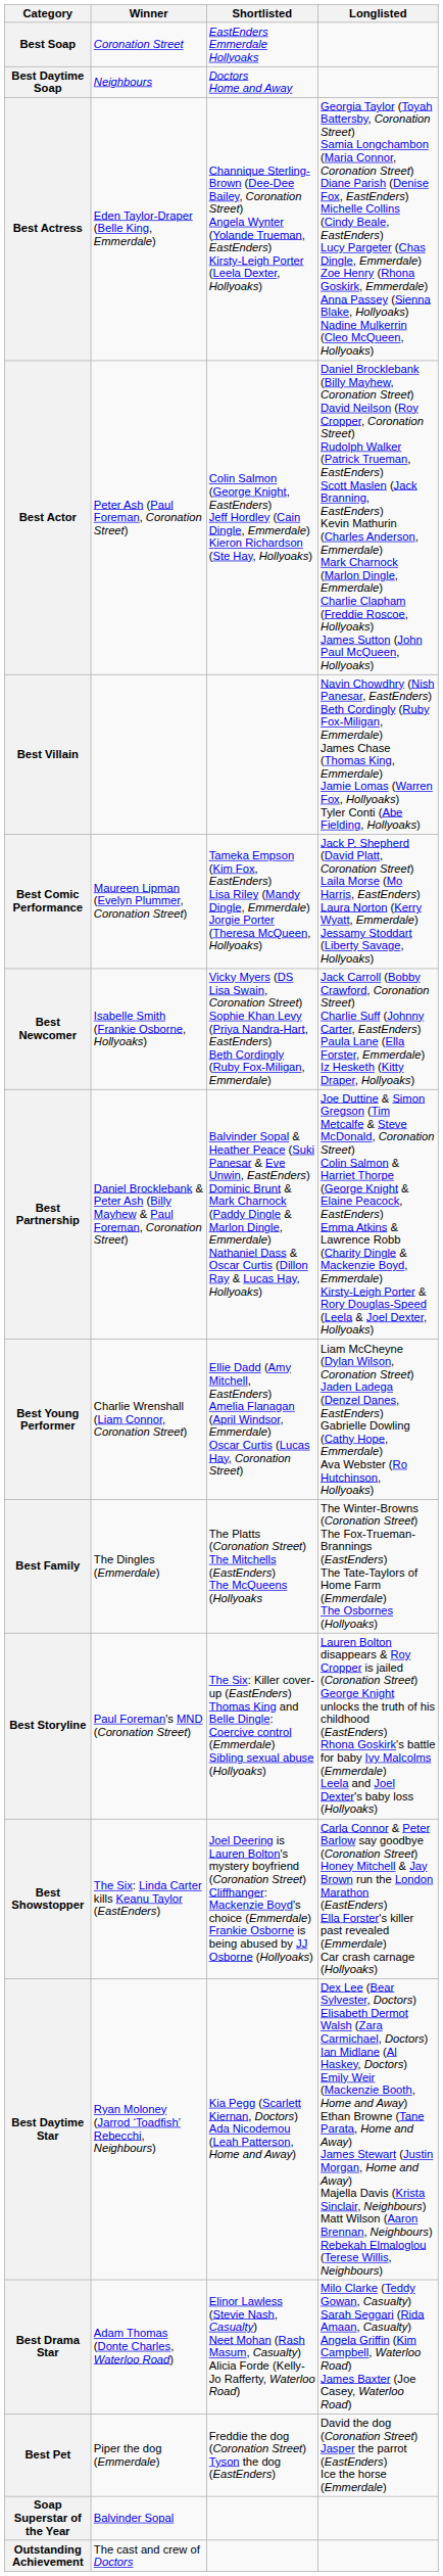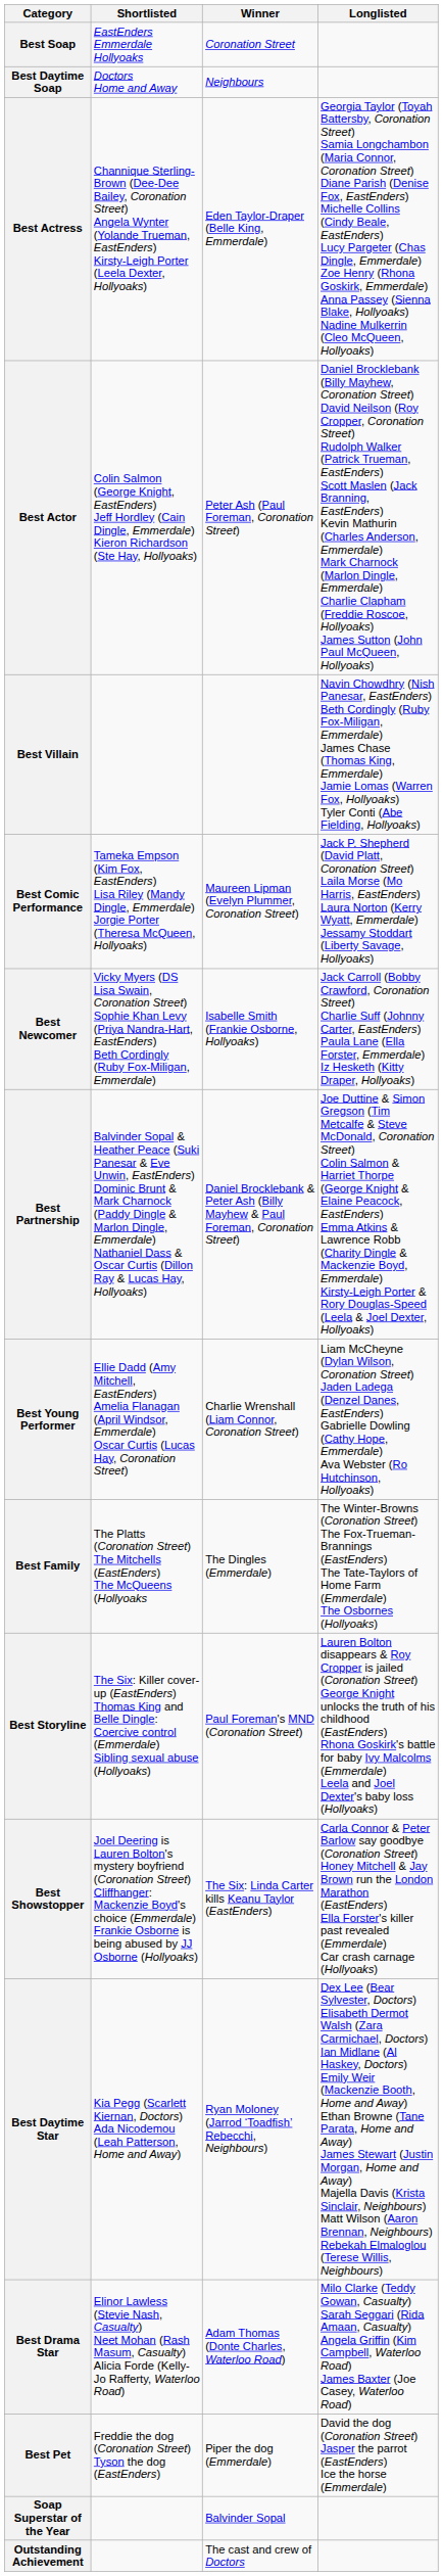 <table class="wikitable" style="font-size: 100%;">
 <tr>
 <th>Category</th>
+<th>Shortlisted</th>
 <th>Winner</th>
-<th>Shortlisted</th>
 <th>Longlisted</th>
 </tr>
 <tr>
 <th>Best Soap</th>
+<td><em><a href='#'>EastEnders</a></em> <br><em><a href='#'>Emmerdale</a></em> <br><em><a href='#'>Hollyoaks</a></em></td>
 <td><em><a href='#'>Coronation Street</a></em></td>
-<td><em><a href='#'>EastEnders</a></em> <br><em><a href='#'>Emmerdale</a></em> <br><em><a href='#'>Hollyoaks</a></em></td>
 <td></td>
 </tr>
 <tr>
 <th>Best Daytime Soap</th>
+<td><em><a href='#'>Doctors</a></em> <br><em><a href='#'>Home and Away</a></em></td>
 <td><em><a href='#'>Neighbours</a></em></td>
-<td><em><a href='#'>Doctors</a></em> <br><em><a href='#'>Home and Away</a></em></td>
 <td></td>
 </tr>
 <tr>
 <th>Best Actress</th>
+<td><a href='#'>Channique Sterling-Brown</a> (<a href='#'>Dee-Dee Bailey</a>, <em>Coronation Street</em>) <br><a href='#'>Angela Wynter</a> (<a href='#'>Yolande Trueman</a>, <em>EastEnders</em>) <br><a href='#'>Kirsty-Leigh Porter</a> (<a href='#'>Leela Dexter</a>, <em>Hollyoaks</em>) <br></td>
 <td><a href='#'>Eden Taylor-Draper</a> (<a href='#'>Belle King</a>, <em>Emmerdale</em>)</td>
-<td><a href='#'>Channique Sterling-Brown</a> (<a href='#'>Dee-Dee Bailey</a>, <em>Coronation Street</em>) <br><a href='#'>Angela Wynter</a> (<a href='#'>Yolande Trueman</a>, <em>EastEnders</em>) <br><a href='#'>Kirsty-Leigh Porter</a> (<a href='#'>Leela Dexter</a>, <em>Hollyoaks</em>) <br></td>
 <td><a href='#'>Georgia Taylor</a> (<a href='#'>Toyah Battersby</a>, <em>Coronation Street</em>) <br><a href='#'>Samia Longchambon</a> (<a href='#'>Maria Connor</a>, <em>Coronation Street</em>) <br><a href='#'>Diane Parish</a> (<a href='#'>Denise Fox</a>, <em>EastEnders</em>) <br><a href='#'>Michelle Collins</a> (<a href='#'>Cindy Beale</a>, <em>EastEnders</em>) <br><a href='#'>Lucy Pargeter</a> (<a href='#'>Chas Dingle</a>, <em>Emmerdale</em>) <br><a href='#'>Zoe Henry</a> (<a href='#'>Rhona Goskirk</a>, <em>Emmerdale</em>) <br><a href='#'>Anna Passey</a> (<a href='#'>Sienna Blake</a>, <em>Hollyoaks</em>) <br><a href='#'>Nadine Mulkerrin</a> (<a href='#'>Cleo McQueen</a>, <em>Hollyoaks</em>)</td>
 </tr>
 <tr>
 <th>Best Actor</th>
+<td><a href='#'>Colin Salmon</a> (<a href='#'>George Knight</a>, <em>EastEnders</em>) <br><a href='#'>Jeff Hordley</a> (<a href='#'>Cain Dingle</a>, <em>Emmerdale</em>) <br><a href='#'>Kieron Richardson</a> (<a href='#'>Ste Hay</a>, <em>Hollyoaks</em>)</td>
 <td><a href='#'>Peter Ash</a> (<a href='#'>Paul Foreman</a>, <em>Coronation Street</em>)</td>
-<td><a href='#'>Colin Salmon</a> (<a href='#'>George Knight</a>, <em>EastEnders</em>) <br><a href='#'>Jeff Hordley</a> (<a href='#'>Cain Dingle</a>, <em>Emmerdale</em>) <br><a href='#'>Kieron Richardson</a> (<a href='#'>Ste Hay</a>, <em>Hollyoaks</em>)</td>
 <td><a href='#'>Daniel Brocklebank</a> (<a href='#'>Billy Mayhew</a>, <em>Coronation Street</em>) <br><a href='#'>David Neilson</a> (<a href='#'>Roy Cropper</a>, <em>Coronation Street</em>) <br><a href='#'>Rudolph Walker</a> (<a href='#'>Patrick Trueman</a>, <em>EastEnders</em>) <br><a href='#'>Scott Maslen</a> (<a href='#'>Jack Branning</a>, <em>EastEnders</em>) <br>Kevin Mathurin (<a href='#'>Charles Anderson</a>, <em>Emmerdale</em>) <br><a href='#'>Mark Charnock</a> (<a href='#'>Marlon Dingle</a>, <em>Emmerdale</em>) <br><a href='#'>Charlie Clapham</a> (<a href='#'>Freddie Roscoe</a>, <em>Hollyoaks</em>) <br><a href='#'>James Sutton</a> (<a href='#'>John Paul McQueen</a>, <em>Hollyoaks</em>)</td>
 </tr>
 <tr>
 <th>Best Villain</th>
 <td></td>
 <td></td>
 <td><a href='#'>Navin Chowdhry</a> (<a href='#'>Nish Panesar</a>, <em>EastEnders</em>) <br><a href='#'>Beth Cordingly</a> (<a href='#'>Ruby Fox-Miligan</a>, <em>Emmerdale</em>) <br>James Chase (<a href='#'>Thomas King</a>, <em>Emmerdale</em>) <br><a href='#'>Jamie Lomas</a> (<a href='#'>Warren Fox</a>, <em>Hollyoaks</em>) <br>Tyler Conti (<a href='#'>Abe Fielding</a>, <em>Hollyoaks</em>)</td>
 </tr>
 <tr>
 <th>Best Comic Performance</th>
+<td><a href='#'>Tameka Empson</a> (<a href='#'>Kim Fox</a>, <em>EastEnders</em>) <br><a href='#'>Lisa Riley</a> (<a href='#'>Mandy Dingle</a>, <em>Emmerdale</em>) <br><a href='#'>Jorgie Porter</a> (<a href='#'>Theresa McQueen</a>, <em>Hollyoaks</em>)</td>
 <td><a href='#'>Maureen Lipman</a> (<a href='#'>Evelyn Plummer</a>, <em>Coronation Street</em>)</td>
-<td><a href='#'>Tameka Empson</a> (<a href='#'>Kim Fox</a>, <em>EastEnders</em>) <br><a href='#'>Lisa Riley</a> (<a href='#'>Mandy Dingle</a>, <em>Emmerdale</em>) <br><a href='#'>Jorgie Porter</a> (<a href='#'>Theresa McQueen</a>, <em>Hollyoaks</em>)</td>
 <td><a href='#'>Jack P. Shepherd</a> (<a href='#'>David Platt</a>, <em>Coronation Street</em>) <br><a href='#'>Laila Morse</a> (<a href='#'>Mo Harris</a>, <em>EastEnders</em>) <br><a href='#'>Laura Norton</a> (<a href='#'>Kerry Wyatt</a>, <em>Emmerdale</em>) <br><a href='#'>Jessamy Stoddart</a> (<a href='#'>Liberty Savage</a>, <em>Hollyoaks</em>)</td>
 </tr>
 <tr>
 <th>Best Newcomer</th>
+<td><a href='#'>Vicky Myers</a> (<a href='#'>DS Lisa Swain</a>, <em>Coronation Street</em>) <br><a href='#'>Sophie Khan Levy</a> (<a href='#'>Priya Nandra-Hart</a>, <em>EastEnders</em>) <br><a href='#'>Beth Cordingly</a> (<a href='#'>Ruby Fox-Miligan</a>, <em>Emmerdale</em>)</td>
 <td><a href='#'>Isabelle Smith</a> (<a href='#'>Frankie Osborne</a>, <em>Hollyoaks</em>)</td>
-<td><a href='#'>Vicky Myers</a> (<a href='#'>DS Lisa Swain</a>, <em>Coronation Street</em>) <br><a href='#'>Sophie Khan Levy</a> (<a href='#'>Priya Nandra-Hart</a>, <em>EastEnders</em>) <br><a href='#'>Beth Cordingly</a> (<a href='#'>Ruby Fox-Miligan</a>, <em>Emmerdale</em>)</td>
 <td><a href='#'>Jack Carroll</a> (<a href='#'>Bobby Crawford</a>, <em>Coronation Street</em>) <br><a href='#'>Charlie Suff</a> (<a href='#'>Johnny Carter</a>, <em>EastEnders</em>) <br><a href='#'>Paula Lane</a> (<a href='#'>Ella Forster</a>, <em>Emmerdale</em>) <br><a href='#'>Iz Hesketh</a> (<a href='#'>Kitty Draper</a>, <em>Hollyoaks</em>)</td>
 </tr>
 <tr>
 <th>Best Partnership</th>
+<td><a href='#'>Balvinder Sopal</a> & <a href='#'>Heather Peace</a> (<a href='#'>Suki Panesar</a> & <a href='#'>Eve Unwin</a>, <em>EastEnders</em>) <br><a href='#'>Dominic Brunt</a> & <a href='#'>Mark Charnock</a> (<a href='#'>Paddy Dingle</a> & <a href='#'>Marlon Dingle</a>, <em>Emmerdale</em>) <br><a href='#'>Nathaniel Dass</a> & <a href='#'>Oscar Curtis</a> (<a href='#'>Dillon Ray</a> & <a href='#'>Lucas Hay</a>, <em>Hollyoaks</em>)</td>
 <td><a href='#'>Daniel Brocklebank</a> & <a href='#'>Peter Ash</a> (<a href='#'>Billy Mayhew</a> & <a href='#'>Paul Foreman</a>, <em>Coronation Street</em>)</td>
-<td><a href='#'>Balvinder Sopal</a> & <a href='#'>Heather Peace</a> (<a href='#'>Suki Panesar</a> & <a href='#'>Eve Unwin</a>, <em>EastEnders</em>) <br><a href='#'>Dominic Brunt</a> & <a href='#'>Mark Charnock</a> (<a href='#'>Paddy Dingle</a> & <a href='#'>Marlon Dingle</a>, <em>Emmerdale</em>) <br><a href='#'>Nathaniel Dass</a> & <a href='#'>Oscar Curtis</a> (<a href='#'>Dillon Ray</a> & <a href='#'>Lucas Hay</a>, <em>Hollyoaks</em>)</td>
 <td><a href='#'>Joe Duttine</a> & <a href='#'>Simon Gregson</a> (<a href='#'>Tim Metcalfe</a> & <a href='#'>Steve McDonald</a>, <em>Coronation Street</em>) <br><a href='#'>Colin Salmon</a> & <a href='#'>Harriet Thorpe</a> (<a href='#'>George Knight</a> & <a href='#'>Elaine Peacock</a>, <em>EastEnders</em>) <br><a href='#'>Emma Atkins</a> & Lawrence Robb (<a href='#'>Charity Dingle</a> & <a href='#'>Mackenzie Boyd</a>, <em>Emmerdale</em>) <br><a href='#'>Kirsty-Leigh Porter</a> & <a href='#'>Rory Douglas-Speed</a> (<a href='#'>Leela</a> & <a href='#'>Joel Dexter</a>, <em>Hollyoaks</em>)</td>
 </tr>
 <tr>
 <th>Best Young Performer</th>
+<td><a href='#'>Ellie Dadd</a> (<a href='#'>Amy Mitchell</a>, <em>EastEnders</em>) <br><a href='#'>Amelia Flanagan</a> (<a href='#'>April Windsor</a>, <em>Emmerdale</em>) <br><a href='#'>Oscar Curtis</a> (<a href='#'>Lucas Hay</a>, <em>Coronation Street</em>)</td>
 <td>Charlie Wrenshall (<a href='#'>Liam Connor</a>, <em>Coronation Street</em>)</td>
-<td><a href='#'>Ellie Dadd</a> (<a href='#'>Amy Mitchell</a>, <em>EastEnders</em>) <br><a href='#'>Amelia Flanagan</a> (<a href='#'>April Windsor</a>, <em>Emmerdale</em>) <br><a href='#'>Oscar Curtis</a> (<a href='#'>Lucas Hay</a>, <em>Coronation Street</em>)</td>
 <td>Liam McCheyne (<a href='#'>Dylan Wilson</a>, <em>Coronation Street</em>) <br><a href='#'>Jaden Ladega</a> (<a href='#'>Denzel Danes</a>, <em>EastEnders</em>) <br>Gabrielle Dowling (<a href='#'>Cathy Hope</a>, <em>Emmerdale</em>) <br>Ava Webster (<a href='#'>Ro Hutchinson</a>, <em>Hollyoaks</em>)</td>
 </tr>
 <tr>
 <th>Best Family</th>
+<td>The Platts (<em>Coronation Street</em>) <br><a href='#'>The Mitchells</a> (<em>EastEnders</em>) <br><a href='#'>The McQueens</a> (<em>Hollyoaks</em></td>
 <td>The Dingles (<em>Emmerdale</em>)</td>
-<td>The Platts (<em>Coronation Street</em>) <br><a href='#'>The Mitchells</a> (<em>EastEnders</em>) <br><a href='#'>The McQueens</a> (<em>Hollyoaks</em></td>
 <td>The Winter-Browns (<em>Coronation Street</em>) <br>The Fox-Trueman-Brannings (<em>EastEnders</em>) <br>The Tate-Taylors of Home Farm (<em>Emmerdale</em>) <br><a href='#'>The Osbornes</a> (<em>Hollyoaks</em>)</td>
 </tr>
 <tr>
 <th>Best Storyline</th>
+<td><a href='#'>The Six</a>: Killer cover-up (<em>EastEnders</em>) <br><a href='#'>Thomas King</a> and <a href='#'>Belle Dingle</a>: <a href='#'>Coercive control</a> (<em>Emmerdale</em>) <br><a href='#'>Sibling sexual abuse</a> (<em>Hollyoaks</em>)</td>
 <td><a href='#'>Paul Foreman</a>'s <a href='#'>MND</a> (<em>Coronation Street</em>)</td>
-<td><a href='#'>The Six</a>: Killer cover-up (<em>EastEnders</em>) <br><a href='#'>Thomas King</a> and <a href='#'>Belle Dingle</a>: <a href='#'>Coercive control</a> (<em>Emmerdale</em>) <br><a href='#'>Sibling sexual abuse</a> (<em>Hollyoaks</em>)</td>
 <td><a href='#'>Lauren Bolton</a> disappears & <a href='#'>Roy Cropper</a> is jailed (<em>Coronation Street</em>) <br><a href='#'>George Knight</a> unlocks the truth of his childhood (<em>EastEnders</em>) <br><a href='#'>Rhona Goskirk</a>'s battle for baby <a href='#'>Ivy Malcolms</a> (<em>Emmerdale</em>) <br><a href='#'>Leela</a> and <a href='#'>Joel Dexter</a>'s baby loss (<em>Hollyoaks</em>)</td>
 </tr>
 <tr>
 <th>Best Showstopper</th>
+<td><a href='#'>Joel Deering</a> is <a href='#'>Lauren Bolton</a>'s mystery boyfriend (<em>Coronation Street</em>) <br><a href='#'>Cliffhanger</a>: <a href='#'>Mackenzie Boyd</a>'s choice (<em>Emmerdale</em>) <br><a href='#'>Frankie Osborne</a> is being abused by <a href='#'>JJ Osborne</a> (<em>Hollyoaks</em>)</td>
 <td><a href='#'>The Six</a>: <a href='#'>Linda Carter</a> kills <a href='#'>Keanu Taylor</a> (<em>EastEnders</em>)</td>
-<td><a href='#'>Joel Deering</a> is <a href='#'>Lauren Bolton</a>'s mystery boyfriend (<em>Coronation Street</em>) <br><a href='#'>Cliffhanger</a>: <a href='#'>Mackenzie Boyd</a>'s choice (<em>Emmerdale</em>) <br><a href='#'>Frankie Osborne</a> is being abused by <a href='#'>JJ Osborne</a> (<em>Hollyoaks</em>)</td>
 <td><a href='#'>Carla Connor</a> & <a href='#'>Peter Barlow</a> say goodbye (<em>Coronation Street</em>) <br><a href='#'>Honey Mitchell</a> & <a href='#'>Jay Brown</a> run the <a href='#'>London Marathon</a> (<em>EastEnders</em>) <br><a href='#'>Ella Forster</a>'s killer past revealed (<em>Emmerdale</em>) <br>Car crash carnage (<em>Hollyoaks</em>)</td>
 </tr>
 <tr>
 <th>Best Daytime Star</th>
+<td><a href='#'>Kia Pegg</a> (<a href='#'>Scarlett Kiernan</a>, <em>Doctors</em>) <br><a href='#'>Ada Nicodemou</a> (<a href='#'>Leah Patterson</a>, <em>Home and Away</em>)</td>
 <td><a href='#'>Ryan Moloney</a> (<a href='#'>Jarrod ‘Toadfish’ Rebecchi</a>, <em>Neighbours</em>)</td>
-<td><a href='#'>Kia Pegg</a> (<a href='#'>Scarlett Kiernan</a>, <em>Doctors</em>) <br><a href='#'>Ada Nicodemou</a> (<a href='#'>Leah Patterson</a>, <em>Home and Away</em>)</td>
 <td><a href='#'>Dex Lee</a> (<a href='#'>Bear Sylvester</a>, <em>Doctors</em>) <br><a href='#'>Elisabeth Dermot Walsh</a> (<a href='#'>Zara Carmichael</a>, <em>Doctors</em>) <br><a href='#'>Ian Midlane</a> (<a href='#'>Al Haskey</a>, <em>Doctors</em>) <br><a href='#'>Emily Weir</a> (<a href='#'>Mackenzie Booth</a>, <em>Home and Away</em>) <br>Ethan Browne (<a href='#'>Tane Parata</a>, <em>Home and Away</em>) <br><a href='#'>James Stewart</a> (<a href='#'>Justin Morgan</a>, <em>Home and Away</em>) <br>Majella Davis (<a href='#'>Krista Sinclair</a>, <em>Neighbours</em>) <br>Matt Wilson (<a href='#'>Aaron Brennan</a>, <em>Neighbours</em>) <br><a href='#'>Rebekah Elmaloglou</a> (<a href='#'>Terese Willis</a>, <em>Neighbours</em>)</td>
 </tr>
 <tr>
 <th>Best Drama Star</th>
+<td><a href='#'>Elinor Lawless</a> (<a href='#'>Stevie Nash</a>, <em><a href='#'>Casualty</a></em>) <br><a href='#'>Neet Mohan</a> (<a href='#'>Rash Masum</a>, <em>Casualty</em>) <br>Alicia Forde (Kelly-Jo Rafferty, <em>Waterloo Road</em>)</td>
 <td><a href='#'>Adam Thomas</a> (<a href='#'>Donte Charles</a>, <em><a href='#'>Waterloo Road</a></em>)</td>
-<td><a href='#'>Elinor Lawless</a> (<a href='#'>Stevie Nash</a>, <em><a href='#'>Casualty</a></em>) <br><a href='#'>Neet Mohan</a> (<a href='#'>Rash Masum</a>, <em>Casualty</em>) <br>Alicia Forde (Kelly-Jo Rafferty, <em>Waterloo Road</em>)</td>
 <td><a href='#'>Milo Clarke</a> (<a href='#'>Teddy Gowan</a>, <em>Casualty</em>) <br><a href='#'>Sarah Seggari</a> (<a href='#'>Rida Amaan</a>, <em>Casualty</em>) <br><a href='#'>Angela Griffin</a> (<a href='#'>Kim Campbell</a>, <em>Waterloo Road</em>) <br><a href='#'>James Baxter</a> (Joe Casey, <em>Waterloo Road</em>)</td>
 </tr>
 <tr>
 <th>Best Pet</th>
+<td>Freddie the dog (<em>Coronation Street</em>) <br><a href='#'>Tyson</a> the dog (<em>EastEnders</em>)</td>
 <td>Piper the dog (<em>Emmerdale</em>)</td>
-<td>Freddie the dog (<em>Coronation Street</em>) <br><a href='#'>Tyson</a> the dog (<em>EastEnders</em>)</td>
 <td>David the dog (<em>Coronation Street</em>) <br><a href='#'>Jasper</a> the parrot (<em>EastEnders</em>) <br>Ice the horse (<em>Emmerdale</em>)</td>
 </tr>
 <tr>
 <th>Soap Superstar of the Year</th>
+<td></td>
 <td><a href='#'>Balvinder Sopal</a></td>
-<td></td>
 <td></td>
 </tr>
 <tr>
 <th>Outstanding Achievement</th>
+<td></td>
 <td>The cast and crew of <em><a href='#'>Doctors</a></em></td>
-<td></td>
 <td></td>
 </tr>
 </table>
